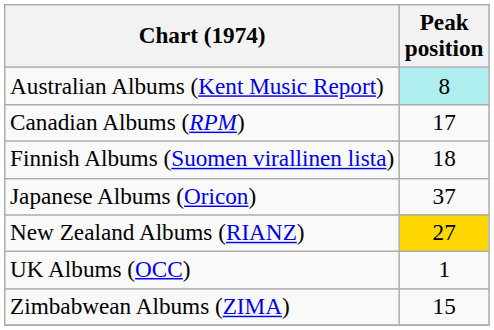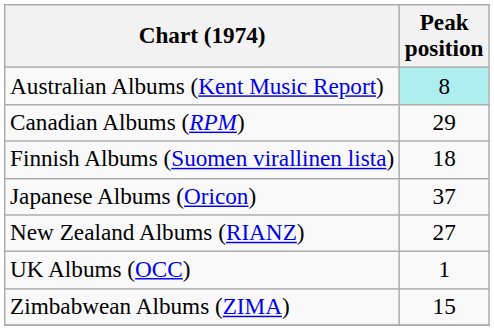 <table class="wikitable sortable plainrowheaders">
 <tr>
 <th>Chart (1974)</th>
 <th>Peak<br>position</th>
 </tr>
 <tr>
 <td>Australian Albums (<a href='#'>Kent Music Report</a>)</td>
 <td style="background: paleturquoise; text-align:center;">8</td>
 </tr>
 <tr>
 <td>Canadian Albums (<em><a href='#'>RPM</a></em>)</td>
-<td style="text-align:center;">17</td>
+<td style="text-align:center;">29</td>
 </tr>
 <tr>
 <td>Finnish Albums (<a href='#'>Suomen virallinen lista</a>)</td>
 <td style="text-align:center;">18</td>
 </tr>
 <tr>
 <td>Japanese Albums (<a href='#'>Oricon</a>)</td>
 <td style="text-align:center;">37</td>
 </tr>
 <tr>
 <td>New Zealand Albums (<a href='#'>RIANZ</a>)</td>
-<td style="background: gold; text-align:center;">27</td>
+<td style="text-align:center;">27</td>
 </tr>
 <tr>
 <td>UK Albums (<a href='#'>OCC</a>)</td>
 <td style="text-align:center;">1</td>
 </tr>
 <tr>
 <td>Zimbabwean Albums (<a href='#'>ZIMA</a>)</td>
 <td style="text-align:center;">15</td>
 </tr>
 <tr>
 </tr>
 </table>
